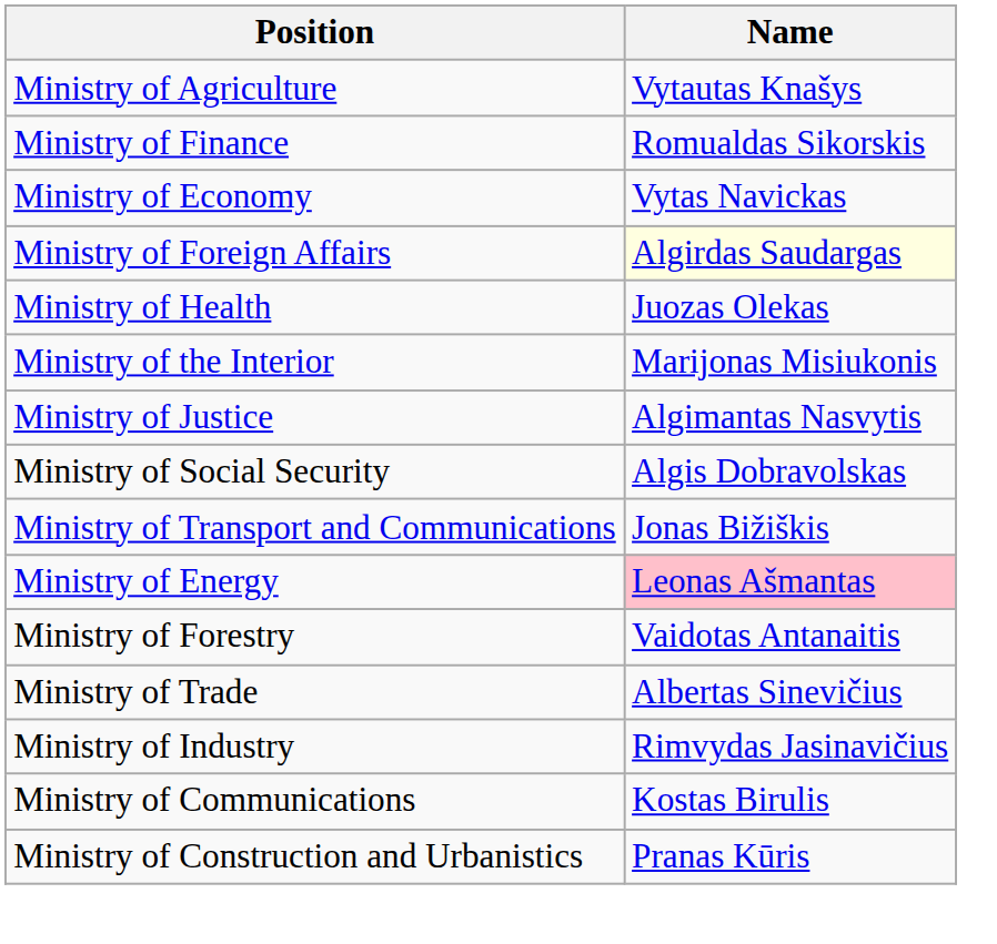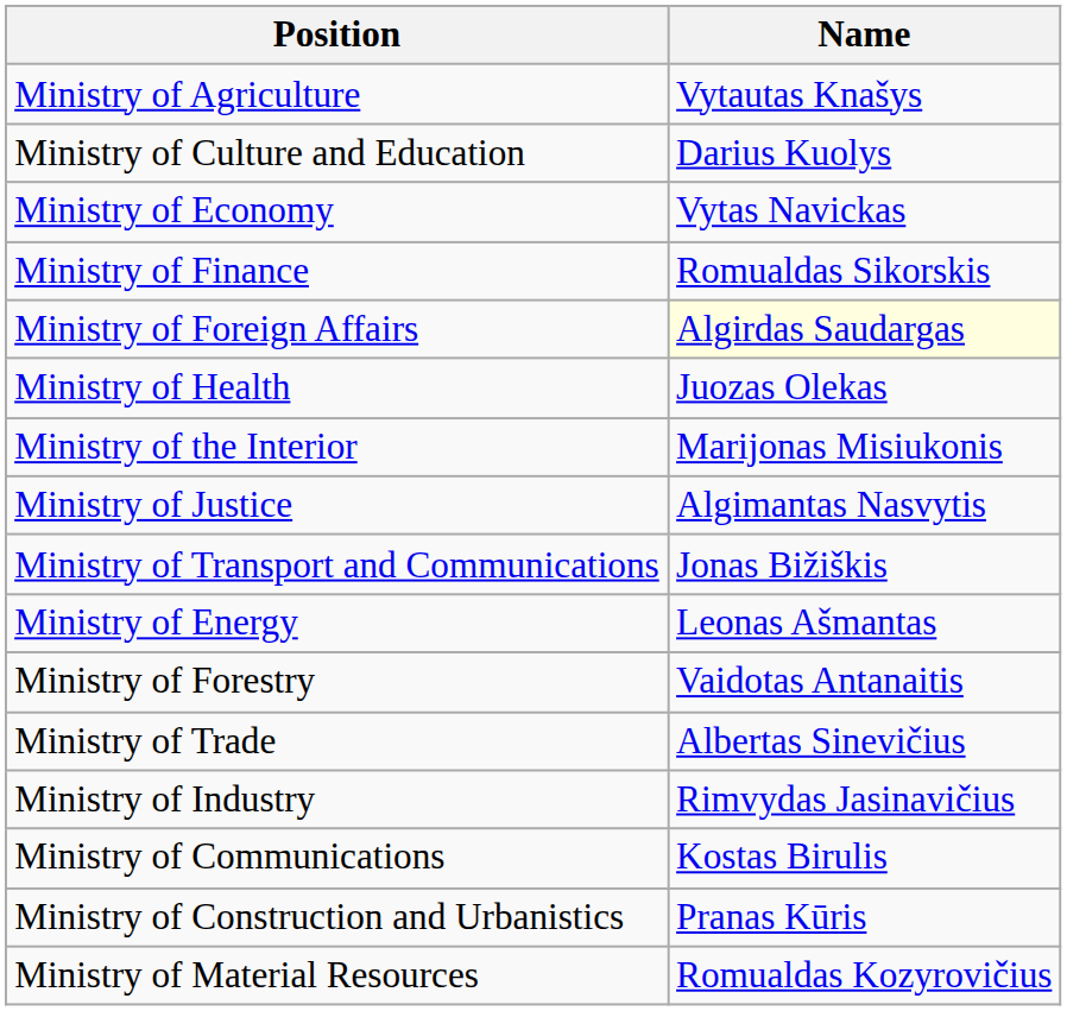 <table class="wikitable">
 <tr>
 <th>Position</th>
 <th>Name</th>
 </tr>
 <tr>
 <td><a href='#'>Ministry of Agriculture</a></td>
 <td><a href='#'>Vytautas Knašys</a></td>
 </tr>
 <tr>
-<td><a href='#'>Ministry of Finance</a></td>
-<td><a href='#'>Romualdas Sikorskis</a></td>
+<td>Ministry of Culture and Education</td>
+<td><a href='#'>Darius Kuolys</a></td>
 </tr>
 <tr>
 <td><a href='#'>Ministry of Economy</a></td>
 <td><a href='#'>Vytas Navickas</a></td>
+</tr>
+<tr>
+<td><a href='#'>Ministry of Finance</a></td>
+<td><a href='#'>Romualdas Sikorskis</a></td>
 </tr>
 <tr>
 <td><a href='#'>Ministry of Foreign Affairs</a></td>
 <td style="background: lightyellow;"><a href='#'>Algirdas Saudargas</a></td>
 </tr>
 <tr>
 <td><a href='#'>Ministry of Health</a></td>
 <td><a href='#'>Juozas Olekas</a></td>
 </tr>
 <tr>
 <td><a href='#'>Ministry of the Interior</a></td>
 <td><a href='#'>Marijonas Misiukonis</a></td>
 </tr>
 <tr>
 <td><a href='#'>Ministry of Justice</a></td>
 <td><a href='#'>Algimantas Nasvytis</a></td>
 </tr>
 <tr>
-<td>Ministry of Social Security</td>
-<td><a href='#'>Algis Dobravolskas</a></td>
-</tr>
-<tr>
 <td><a href='#'>Ministry of Transport and Communications</a></td>
 <td><a href='#'>Jonas Bižiškis</a></td>
 </tr>
 <tr>
 <td><a href='#'>Ministry of Energy</a></td>
-<td style="background: pink;"><a href='#'>Leonas Ašmantas</a></td>
+<td><a href='#'>Leonas Ašmantas</a></td>
 </tr>
 <tr>
 <td>Ministry of Forestry</td>
 <td><a href='#'>Vaidotas Antanaitis</a></td>
 </tr>
 <tr>
 <td>Ministry of Trade</td>
 <td><a href='#'>Albertas Sinevičius</a></td>
 </tr>
 <tr>
 <td>Ministry of Industry</td>
 <td><a href='#'>Rimvydas Jasinavičius</a></td>
 </tr>
 <tr>
 <td>Ministry of Communications</td>
 <td><a href='#'>Kostas Birulis</a></td>
 </tr>
 <tr>
 <td>Ministry of Construction and Urbanistics</td>
 <td><a href='#'>Pranas Kūris</a></td>
 </tr>
+<tr>
+<td>Ministry of Material Resources</td>
+<td><a href='#'>Romualdas Kozyrovičius</a></td>
+</tr>
 </table>
